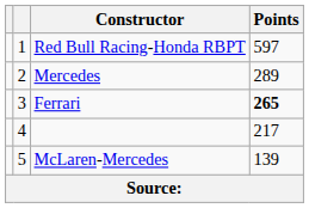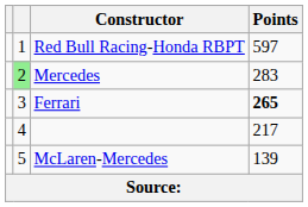 <table class="wikitable" style="font-size: 85%;">
 <tr>
 <th scope="col"></th>
 <th scope="col"></th>
 <th scope="col">Constructor</th>
 <th scope="col">Points</th>
 </tr>
 <tr>
 <td align="left"></td>
 <td align="center">1</td>
 <td> <a href='#'>Red Bull Racing</a>-<a href='#'>Honda RBPT</a></td>
 <td align="left">597</td>
 </tr>
 <tr>
 <td align="left"></td>
-<td align="center">2</td>
+<td align="center" style="background: lightgreen;">2</td>
 <td> <a href='#'>Mercedes</a></td>
-<td align="left">289</td>
+<td align="left">283</td>
 </tr>
 <tr>
 <td align="left"></td>
 <td align="center">3</td>
 <td> <a href='#'>Ferrari</a></td>
 <td align="left"><strong>265</strong></td>
 </tr>
 <tr>
 <td align="left"></td>
 <td align="center">4</td>
 <td></td>
 <td align="left">217</td>
 </tr>
 <tr>
 <td align="left"></td>
 <td align="center">5</td>
 <td> <a href='#'>McLaren</a>-<a href='#'>Mercedes</a></td>
 <td align="left">139</td>
 </tr>
 <tr>
 <th colspan=4>Source:</th>
 </tr>
 </table>
